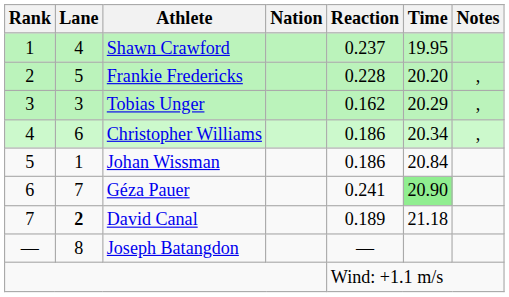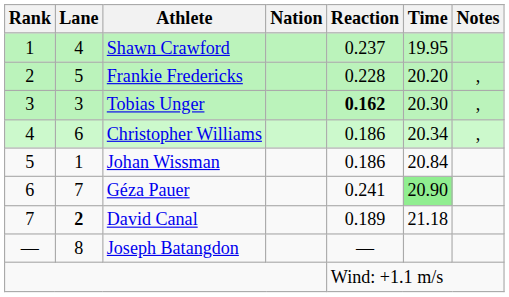 <table class="wikitable sortable" style="text-align:center">
 <tr>
 <th>Rank</th>
 <th>Lane</th>
 <th>Athlete</th>
 <th>Nation</th>
 <th>Reaction</th>
 <th>Time</th>
 <th>Notes</th>
 </tr>
 <tr bgcolor=bbf3bb>
 <td>1</td>
 <td>4</td>
 <td align="left"><a href='#'>Shawn Crawford</a></td>
 <td align="left"></td>
 <td>0.237</td>
 <td>19.95</td>
 <td></td>
 </tr>
 <tr bgcolor=bbf3bb>
 <td>2</td>
 <td>5</td>
 <td align="left"><a href='#'>Frankie Fredericks</a></td>
 <td align="left"></td>
 <td>0.228</td>
 <td>20.20</td>
 <td>, </td>
 </tr>
 <tr bgcolor=bbf3bb>
 <td>3</td>
 <td>3</td>
 <td align="left"><a href='#'>Tobias Unger</a></td>
 <td align="left"></td>
-<td>0.162</td>
-<td>20.29</td>
+<td><strong>0.162</strong></td>
+<td>20.30</td>
 <td>, </td>
 </tr>
 <tr bgcolor=ccf9cc>
 <td>4</td>
 <td>6</td>
 <td align="left"><a href='#'>Christopher Williams</a></td>
 <td align="left"></td>
 <td>0.186</td>
 <td>20.34</td>
 <td>, </td>
 </tr>
 <tr>
 <td>5</td>
 <td>1</td>
 <td align="left"><a href='#'>Johan Wissman</a></td>
 <td align="left"></td>
 <td>0.186</td>
 <td>20.84</td>
 <td></td>
 </tr>
 <tr>
 <td>6</td>
 <td>7</td>
 <td align="left"><a href='#'>Géza Pauer</a></td>
 <td align="left"></td>
 <td>0.241</td>
 <td style="background: lightgreen;">20.90</td>
 <td></td>
 </tr>
 <tr>
 <td>7</td>
 <td><strong>2</strong></td>
 <td align="left"><a href='#'>David Canal</a></td>
 <td align="left"></td>
 <td>0.189</td>
 <td>21.18</td>
 <td></td>
 </tr>
 <tr>
 <td data-sort-value=8>—</td>
 <td>8</td>
 <td align="left"><a href='#'>Joseph Batangdon</a></td>
 <td align="left"></td>
 <td data-sort-value=1.000>—</td>
 <td data-sort-value=99.99></td>
 <td></td>
 </tr>
 <tr class="sortbottom">
 <td colspan=4></td>
 <td colspan="3" style="text-align:left;">Wind: +1.1 m/s</td>
 </tr>
 </table>
